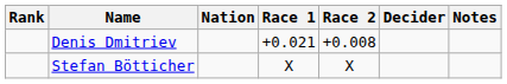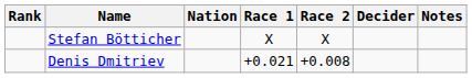 <table class="wikitable sortable" style="text-align:center">
 <tr>
 <th>Rank</th>
 <th>Name</th>
 <th>Nation</th>
 <th>Race 1</th>
 <th>Race 2</th>
 <th>Decider</th>
 <th>Notes</th>
 </tr>
 <tr>
 <td></td>
+<td align=left><a href='#'>Stefan Bötticher</a></td>
+<td align=left></td>
+<td>X</td>
+<td>X</td>
+<td></td>
+<td></td>
+</tr>
+<tr>
+<td></td>
 <td align=left><a href='#'>Denis Dmitriev</a></td>
 <td align=left></td>
 <td>+0.021</td>
 <td>+0.008</td>
 <td></td>
 <td></td>
 </tr>
-<tr>
-<td></td>
-<td align=left><a href='#'>Stefan Bötticher</a></td>
-<td align=left></td>
-<td>X</td>
-<td>X</td>
-<td></td>
-<td></td>
-</tr>
 </table>
